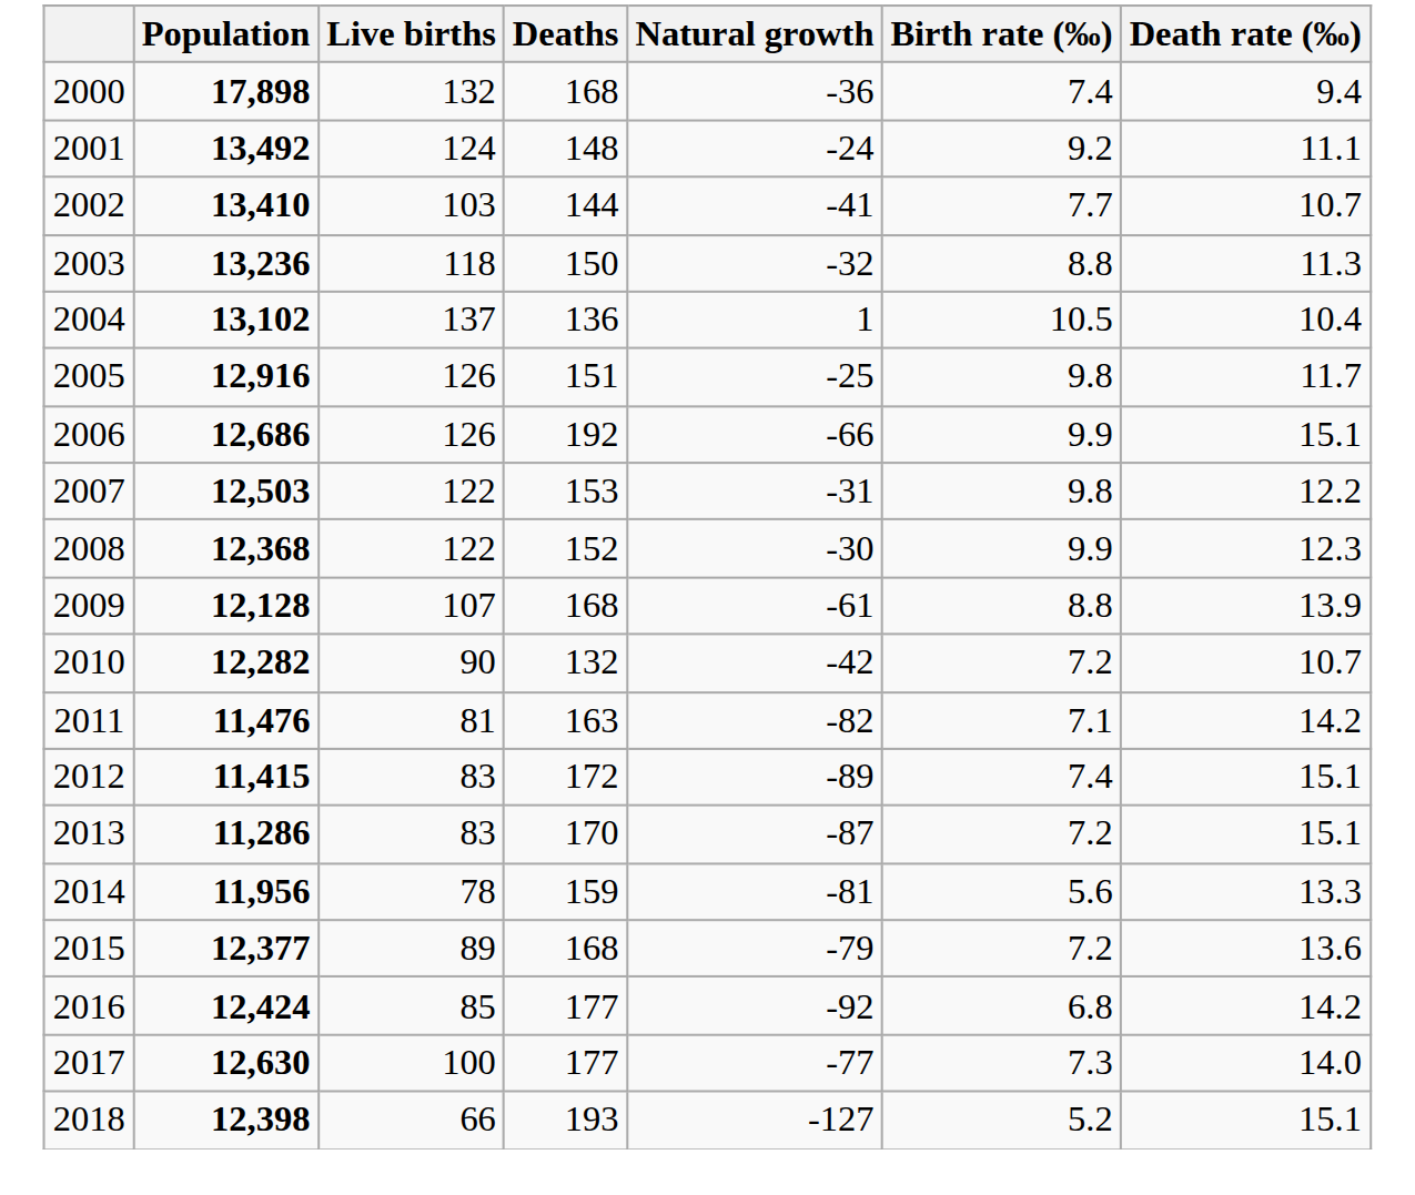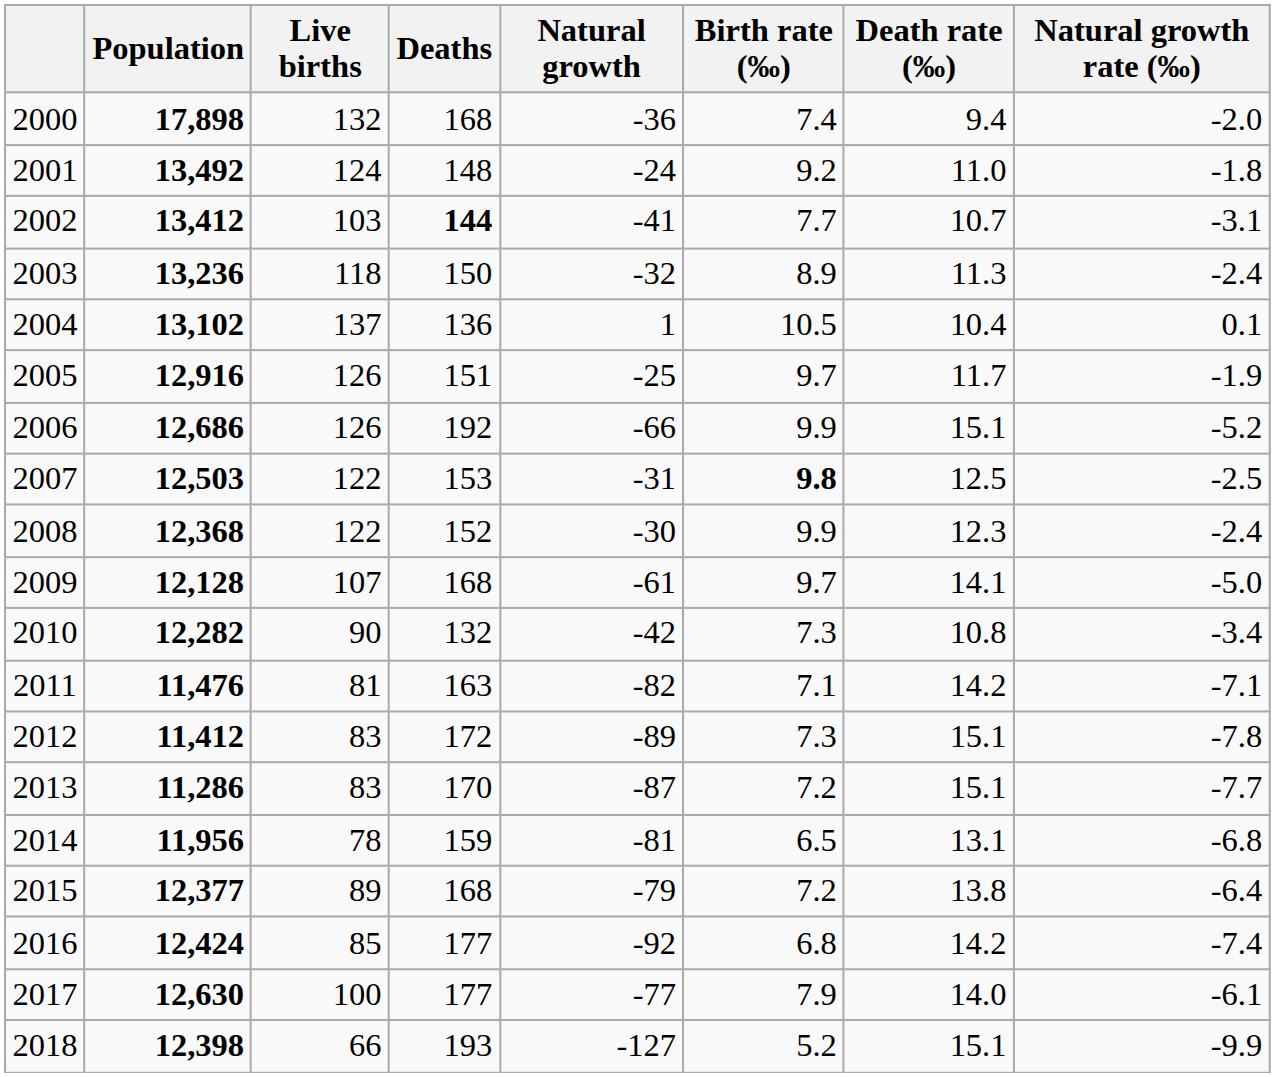 <table class="wikitable sortable"  style="margin-left:auto; margin-right:auto; text-align:right;">
 <tr>
 <th></th>
 <th style="text-align:center;">Population</th>
 <th style="text-align:center;">Live births</th>
 <th style="text-align:center;">Deaths</th>
 <th style="text-align:center;">Natural growth</th>
 <th style="text-align:center;">Birth rate (‰)</th>
 <th style="text-align:center;">Death rate (‰)</th>
+<th style="text-align:center;">Natural growth rate (‰)</th>
 </tr>
 <tr>
 <td style="text-align:center;">2000</td>
 <td><strong>17,898 </strong></td>
 <td>132</td>
 <td>168</td>
 <td>-36</td>
 <td>7.4</td>
 <td>9.4</td>
+<td>-2.0</td>
 </tr>
 <tr>
 <td style="text-align:center;">2001</td>
 <td><strong>13,492 </strong></td>
 <td>124</td>
 <td>148</td>
 <td>-24</td>
 <td>9.2</td>
-<td>11.1</td>
+<td>11.0</td>
+<td>-1.8</td>
 </tr>
 <tr>
 <td style="text-align:center;">2002</td>
-<td><strong> 13,410</strong></td>
+<td><strong> 13,412</strong></td>
 <td>103</td>
-<td>144</td>
+<td><strong>144</strong></td>
 <td>-41</td>
 <td>7.7</td>
 <td>10.7</td>
+<td>-3.1</td>
 </tr>
 <tr>
 <td style="text-align:center;">2003</td>
 <td><strong> 13,236</strong></td>
 <td>118</td>
 <td>150</td>
 <td>-32</td>
-<td>8.8</td>
+<td>8.9</td>
 <td>11.3</td>
+<td>-2.4</td>
 </tr>
 <tr>
 <td style="text-align:center;">2004</td>
 <td><strong> 13,102</strong></td>
 <td>137</td>
 <td>136</td>
 <td>1</td>
 <td>10.5</td>
 <td>10.4</td>
+<td>0.1</td>
 </tr>
 <tr>
 <td style="text-align:center;">2005</td>
 <td><strong>12,916 </strong></td>
 <td>126</td>
 <td>151</td>
 <td>-25</td>
-<td>9.8</td>
+<td>9.7</td>
 <td>11.7</td>
+<td>-1.9</td>
 </tr>
 <tr>
 <td style="text-align:center;">2006</td>
 <td><strong> 12,686 </strong></td>
 <td>126</td>
 <td>192</td>
 <td>-66</td>
 <td>9.9</td>
 <td>15.1</td>
+<td>-5.2</td>
 </tr>
 <tr>
 <td style="text-align:center;">2007</td>
 <td><strong> 12,503 </strong></td>
 <td>122</td>
 <td>153</td>
 <td>-31</td>
-<td>9.8</td>
-<td>12.2</td>
+<td><strong>9.8</strong></td>
+<td>12.5</td>
+<td>-2.5</td>
 </tr>
 <tr>
 <td style="text-align:center;">2008</td>
 <td><strong> 12,368 </strong></td>
 <td>122</td>
 <td>152</td>
 <td>-30</td>
 <td>9.9</td>
 <td>12.3</td>
+<td>-2.4</td>
 </tr>
 <tr>
 <td style="text-align:center;">2009</td>
 <td><strong> 12,128 </strong></td>
 <td>107</td>
 <td>168</td>
 <td>-61</td>
-<td>8.8</td>
-<td>13.9</td>
+<td>9.7</td>
+<td>14.1</td>
+<td>-5.0</td>
 </tr>
 <tr>
 <td style="text-align:center;">2010</td>
 <td><strong>  12,282 </strong></td>
 <td>90</td>
 <td>132</td>
 <td>-42</td>
-<td>7.2</td>
-<td>10.7</td>
+<td>7.3</td>
+<td>10.8</td>
+<td>-3.4</td>
 </tr>
 <tr>
 <td style="text-align:center;">2011</td>
 <td><strong> 11,476 </strong></td>
 <td>81</td>
 <td>163</td>
 <td>-82</td>
 <td>7.1</td>
 <td>14.2</td>
+<td>-7.1</td>
 </tr>
 <tr>
 <td style="text-align:center;">2012</td>
-<td><strong>11,415 </strong></td>
+<td><strong>11,412 </strong></td>
 <td>83</td>
 <td>172</td>
 <td>-89</td>
-<td>7.4</td>
+<td>7.3</td>
 <td>15.1</td>
+<td>-7.8</td>
 </tr>
 <tr>
 <td style="text-align:center;">2013</td>
 <td><strong>11,286 </strong></td>
 <td>83</td>
 <td>170</td>
 <td>-87</td>
 <td>7.2</td>
 <td>15.1</td>
+<td>-7.7</td>
 </tr>
 <tr>
 <td style="text-align:center;">2014</td>
 <td><strong> 11,956 </strong></td>
 <td>78</td>
 <td>159</td>
 <td>-81</td>
-<td>5.6</td>
-<td>13.3</td>
+<td>6.5</td>
+<td>13.1</td>
+<td>-6.8</td>
 </tr>
 <tr>
 <td style="text-align:center;">2015</td>
 <td><strong> 12,377 </strong></td>
 <td>89</td>
 <td>168</td>
 <td>-79</td>
 <td>7.2</td>
-<td>13.6</td>
+<td>13.8</td>
+<td>-6.4</td>
 </tr>
 <tr>
 <td style="text-align:center;">2016</td>
 <td><strong>12,424  </strong></td>
 <td>85</td>
 <td>177</td>
 <td>-92</td>
 <td>6.8</td>
 <td>14.2</td>
+<td>-7.4</td>
 </tr>
 <tr>
 <td style="text-align:center;">2017</td>
 <td><strong> 12,630 </strong></td>
 <td>100</td>
 <td>177</td>
 <td>-77</td>
-<td>7.3</td>
+<td>7.9</td>
 <td>14.0</td>
+<td>-6.1</td>
 </tr>
 <tr>
 <td style="text-align:center;">2018</td>
 <td><strong> 12,398 </strong></td>
 <td>66</td>
 <td>193</td>
 <td>-127</td>
 <td>5.2</td>
 <td>15.1</td>
+<td>-9.9</td>
 </tr>
 </table>
